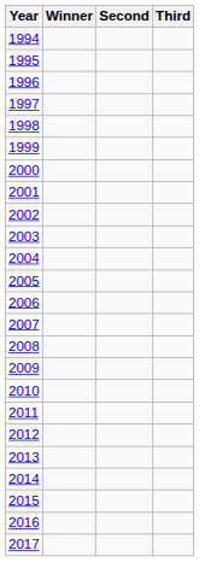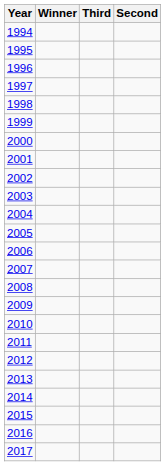 <table class="wikitable" style="font-size:100%">
 <tr>
 <th>Year</th>
 <th>Winner</th>
+<th>Third</th>
 <th>Second</th>
-<th>Third</th>
 </tr>
 <tr>
 <td><a href='#'>1994</a></td>
 <td></td>
 <td></td>
 <td></td>
 </tr>
 <tr>
 <td><a href='#'>1995</a></td>
 <td></td>
 <td></td>
 <td></td>
 </tr>
 <tr>
 <td><a href='#'>1996</a></td>
 <td></td>
 <td></td>
 <td></td>
 </tr>
 <tr>
 <td><a href='#'>1997</a></td>
 <td></td>
 <td></td>
 <td></td>
 </tr>
 <tr>
 <td><a href='#'>1998</a></td>
 <td></td>
 <td></td>
 <td></td>
 </tr>
 <tr>
 <td><a href='#'>1999</a></td>
 <td></td>
 <td></td>
 <td></td>
 </tr>
 <tr>
 <td><a href='#'>2000</a></td>
 <td></td>
 <td></td>
 <td></td>
 </tr>
 <tr>
 <td><a href='#'>2001</a></td>
 <td><s></s></td>
 <td></td>
 <td></td>
 </tr>
 <tr>
 <td><a href='#'>2002</a></td>
 <td></td>
 <td></td>
 <td></td>
 </tr>
 <tr>
 <td><a href='#'>2003</a></td>
 <td></td>
 <td></td>
 <td></td>
 </tr>
 <tr>
 <td><a href='#'>2004</a></td>
 <td></td>
 <td></td>
 <td></td>
 </tr>
 <tr>
 <td><a href='#'>2005</a></td>
 <td></td>
 <td></td>
 <td></td>
 </tr>
 <tr>
 <td><a href='#'>2006</a></td>
 <td></td>
 <td></td>
 <td></td>
 </tr>
 <tr>
 <td><a href='#'>2007</a></td>
 <td></td>
+<td><s></s></td>
 <td></td>
-<td><s></s></td>
 </tr>
 <tr>
 <td><a href='#'>2008</a></td>
 <td></td>
 <td></td>
 <td></td>
 </tr>
 <tr>
 <td><a href='#'>2009</a></td>
 <td></td>
 <td></td>
 <td></td>
 </tr>
 <tr>
 <td><a href='#'>2010</a></td>
 <td></td>
 <td></td>
 <td></td>
 </tr>
 <tr>
 <td><a href='#'>2011</a></td>
 <td></td>
 <td></td>
 <td></td>
 </tr>
 <tr>
 <td><a href='#'>2012</a></td>
 <td></td>
 <td></td>
 <td></td>
 </tr>
 <tr>
 <td><a href='#'>2013</a></td>
 <td></td>
 <td></td>
 <td></td>
 </tr>
 <tr>
 <td><a href='#'>2014</a></td>
 <td></td>
 <td></td>
 <td></td>
 </tr>
 <tr>
 <td><a href='#'>2015</a></td>
 <td></td>
 <td></td>
 <td></td>
 </tr>
 <tr>
 <td><a href='#'>2016</a></td>
 <td></td>
 <td></td>
 <td></td>
 </tr>
 <tr>
 <td><a href='#'>2017</a></td>
 <td></td>
 <td></td>
 <td></td>
 </tr>
 </table>
